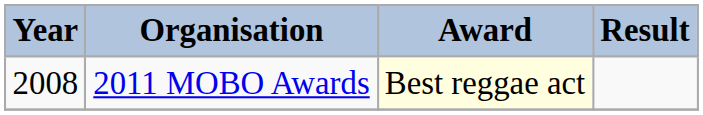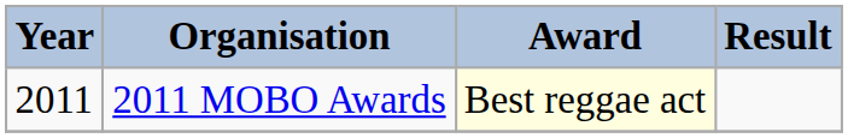 <table class="wikitable">
 <tr>
 <th style="background:#B0C4DE;">Year</th>
 <th style="background:#B0C4DE;">Organisation</th>
 <th style="background:#B0C4DE;">Award</th>
 <th style="background:#B0C4DE;">Result</th>
 </tr>
 <tr>
-<td>2008</td>
+<td>2011</td>
 <td><a href='#'>2011 MOBO Awards</a></td>
 <td style="background: lightyellow;">Best reggae act</td>
 <td></td>
 </tr>
 <tr>
 </tr>
 </table>
